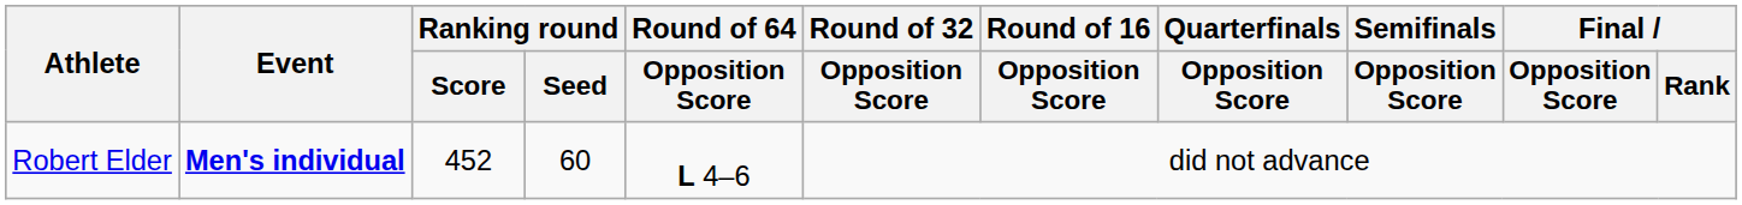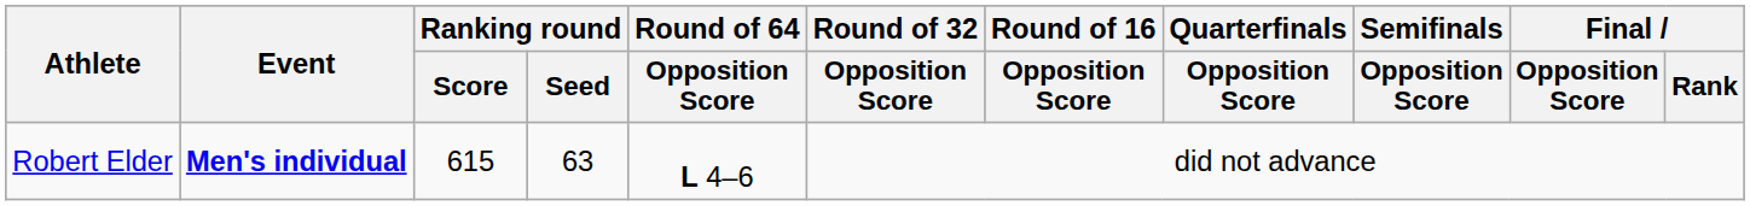 <table class="wikitable" style="font-size:90%">
 <tr>
 <th rowspan="2">Athlete</th>
 <th rowspan="2">Event</th>
 <th colspan="2">Ranking round</th>
 <th>Round of 64</th>
 <th>Round of 32</th>
 <th>Round of 16</th>
 <th>Quarterfinals</th>
 <th>Semifinals</th>
 <th colspan="2">Final / </th>
 </tr>
 <tr style="font-size:95%">
 <th>Score</th>
 <th>Seed</th>
 <th>Opposition<br>Score</th>
 <th>Opposition<br>Score</th>
 <th>Opposition<br>Score</th>
 <th>Opposition<br>Score</th>
 <th>Opposition<br>Score</th>
 <th>Opposition<br>Score</th>
 <th>Rank</th>
 </tr>
 <tr align=center>
 <td align=left><a href='#'>Robert Elder</a></td>
 <td align=left><strong><a href='#'>Men's individual</a></strong></td>
-<td>452</td>
-<td>60</td>
+<td>615</td>
+<td>63</td>
 <td> <br><strong>L</strong> 4–6</td>
 <td colspan=6>did not advance</td>
 </tr>
 </table>
